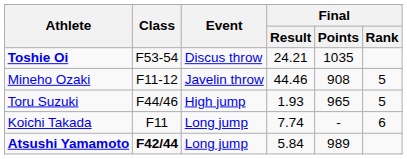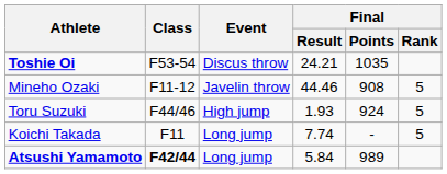 <table class=wikitable style="font-size:90%">
 <tr>
 <th rowspan="2">Athlete</th>
 <th rowspan="2">Class</th>
 <th rowspan="2">Event</th>
 <th colspan="3">Final</th>
 </tr>
 <tr>
 <th>Result</th>
 <th>Points</th>
 <th>Rank</th>
 </tr>
 <tr>
 <td><strong><a href='#'>Toshie Oi</a></strong></td>
 <td style="text-align:center;">F53-54</td>
 <td><a href='#'>Discus throw</a></td>
 <td style="text-align:center;">24.21</td>
 <td style="text-align:center;">1035</td>
 <td style="text-align:center;"></td>
 </tr>
 <tr>
 <td><a href='#'>Mineho Ozaki</a></td>
 <td style="text-align:center;">F11-12</td>
 <td><a href='#'>Javelin throw</a></td>
 <td style="text-align:center;">44.46</td>
 <td style="text-align:center;">908</td>
 <td style="text-align:center;">5</td>
 </tr>
 <tr>
 <td><a href='#'>Toru Suzuki</a></td>
 <td style="text-align:center;">F44/46</td>
 <td><a href='#'>High jump</a></td>
 <td style="text-align:center;">1.93</td>
-<td style="text-align:center;">965</td>
+<td style="text-align:center;">924</td>
 <td style="text-align:center;">5</td>
 </tr>
 <tr>
 <td><a href='#'>Koichi Takada</a></td>
 <td style="text-align:center;">F11</td>
 <td><a href='#'>Long jump</a></td>
 <td style="text-align:center;">7.74</td>
 <td style="text-align:center;">-</td>
-<td style="text-align:center;">6</td>
+<td style="text-align:center;">5</td>
 </tr>
 <tr>
 <td><strong><a href='#'>Atsushi Yamamoto</a></strong></td>
 <td style="text-align:center;"><strong>F42/44</strong></td>
 <td><a href='#'>Long jump</a></td>
 <td style="text-align:center;">5.84</td>
 <td style="text-align:center;">989</td>
 <td style="text-align:center;"></td>
 </tr>
 </table>
